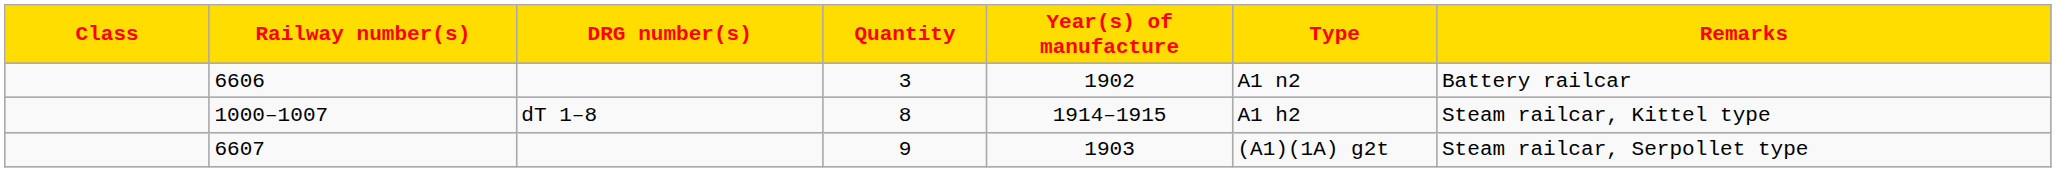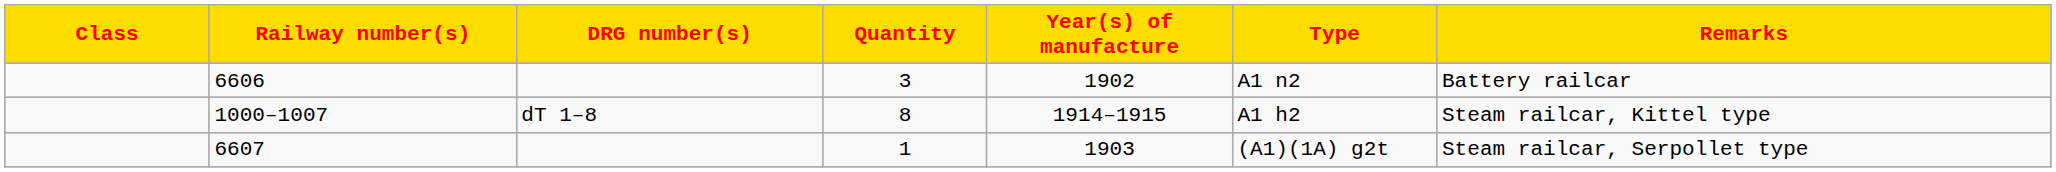 <table class="wikitable" style="width:100%;">
 <tr>
 <th style="color:#f00; background:#fd0; width:10%;">Class</th>
 <th style="color:#f00; background:#fd0; width:15%;">Railway number(s)</th>
 <th style="color:#f00; background:#fd0; width:15%;">DRG number(s)</th>
 <th style="color:#f00; background:#fd0; width:8%;">Quantity</th>
 <th style="color:#f00; background:#fd0; width:12%;">Year(s) of manufacture</th>
 <th style="color:#f00; background:#fd0; width:10%;">Type</th>
 <th style="color:#f00; background:#fd0; width:30%;">Remarks</th>
 </tr>
 <tr>
 <td></td>
 <td>6606</td>
 <td></td>
 <td style="text-align:center;">3</td>
 <td style="text-align:center;">1902</td>
 <td>A1 n2</td>
 <td>Battery railcar</td>
 </tr>
 <tr>
 <td></td>
 <td>1000–1007</td>
 <td>dT 1–8</td>
 <td style="text-align:center;">8</td>
 <td style="text-align:center;">1914–1915</td>
 <td>A1 h2</td>
 <td>Steam railcar, Kittel type</td>
 </tr>
 <tr>
 <td></td>
 <td>6607</td>
 <td></td>
-<td style="text-align:center;">9</td>
+<td style="text-align:center;">1</td>
 <td style="text-align:center;">1903</td>
 <td>(A1)(1A) g2t</td>
 <td>Steam railcar, Serpollet type</td>
 </tr>
 </table>
